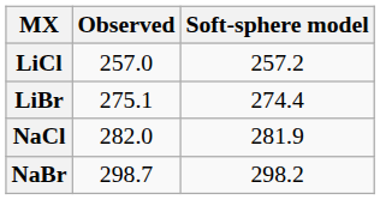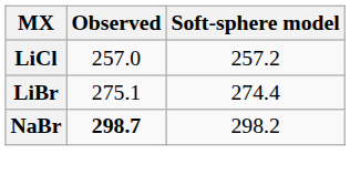 <table class="wikitable" style="text-align: center; float: right;">
 <tr>
 <th>MX</th>
 <th>Observed</th>
 <th>Soft-sphere model</th>
 </tr>
 <tr>
 <th>LiCl</th>
 <td>257.0</td>
 <td>257.2</td>
 </tr>
 <tr>
 <th>LiBr</th>
 <td>275.1</td>
 <td>274.4</td>
 </tr>
 <tr>
-<th>NaCl</th>
-<td>282.0</td>
-<td>281.9</td>
-</tr>
-<tr>
 <th>NaBr</th>
-<td>298.7</td>
+<td><strong>298.7</strong></td>
 <td>298.2</td>
 </tr>
 </table>
